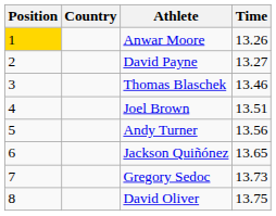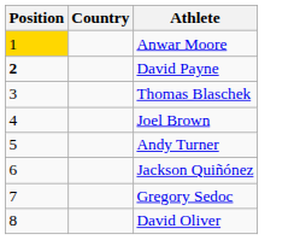 <table class="wikitable">
 <tr>
 <th>Position</th>
 <th>Country</th>
 <th>Athlete</th>
-<th>Time</th>
 </tr>
 <tr>
 <td style="background: gold;">1</td>
 <td></td>
 <td><a href='#'>Anwar Moore</a></td>
-<td>13.26</td>
 </tr>
 <tr>
-<td>2</td>
+<td><strong>2</strong></td>
 <td></td>
 <td><a href='#'>David Payne</a></td>
-<td>13.27</td>
 </tr>
 <tr>
 <td>3</td>
 <td></td>
 <td><a href='#'>Thomas Blaschek</a></td>
-<td>13.46</td>
 </tr>
 <tr>
 <td>4</td>
 <td></td>
 <td><a href='#'>Joel Brown</a></td>
-<td>13.51</td>
 </tr>
 <tr>
 <td>5</td>
 <td></td>
 <td><a href='#'>Andy Turner</a></td>
-<td>13.56</td>
 </tr>
 <tr>
 <td>6</td>
 <td></td>
 <td><a href='#'>Jackson Quiñónez</a></td>
-<td>13.65</td>
 </tr>
 <tr>
 <td>7</td>
 <td></td>
 <td><a href='#'>Gregory Sedoc</a></td>
-<td>13.73</td>
 </tr>
 <tr>
 <td>8</td>
 <td></td>
 <td><a href='#'>David Oliver</a></td>
-<td>13.75</td>
 </tr>
 </table>
